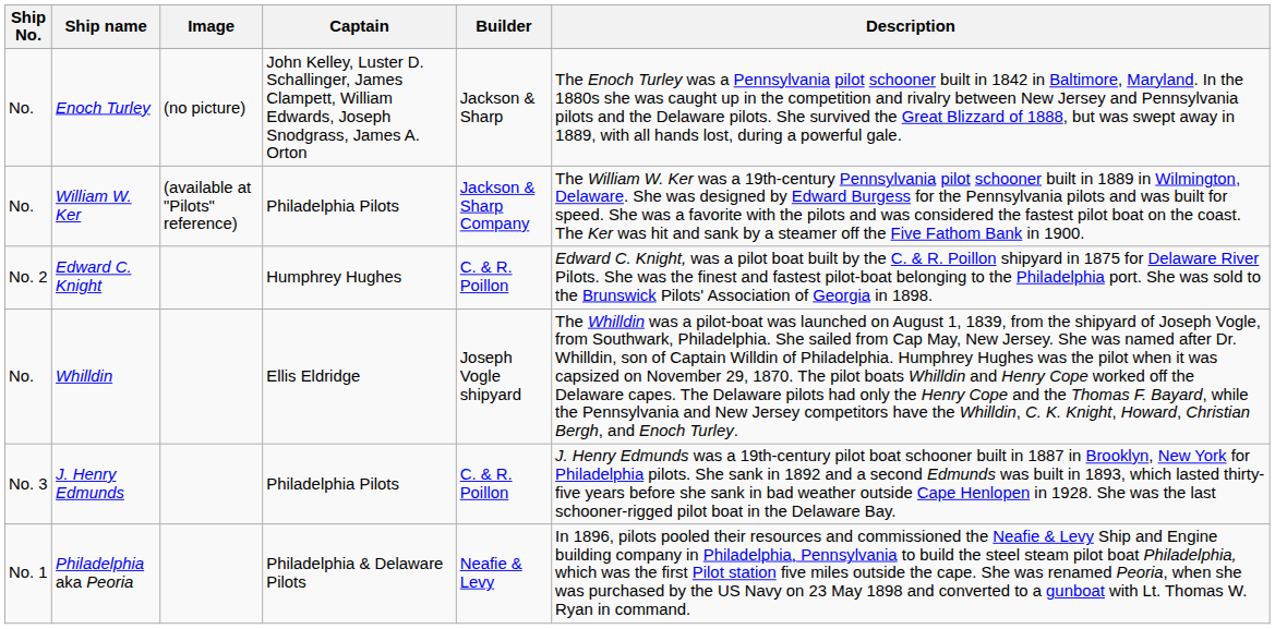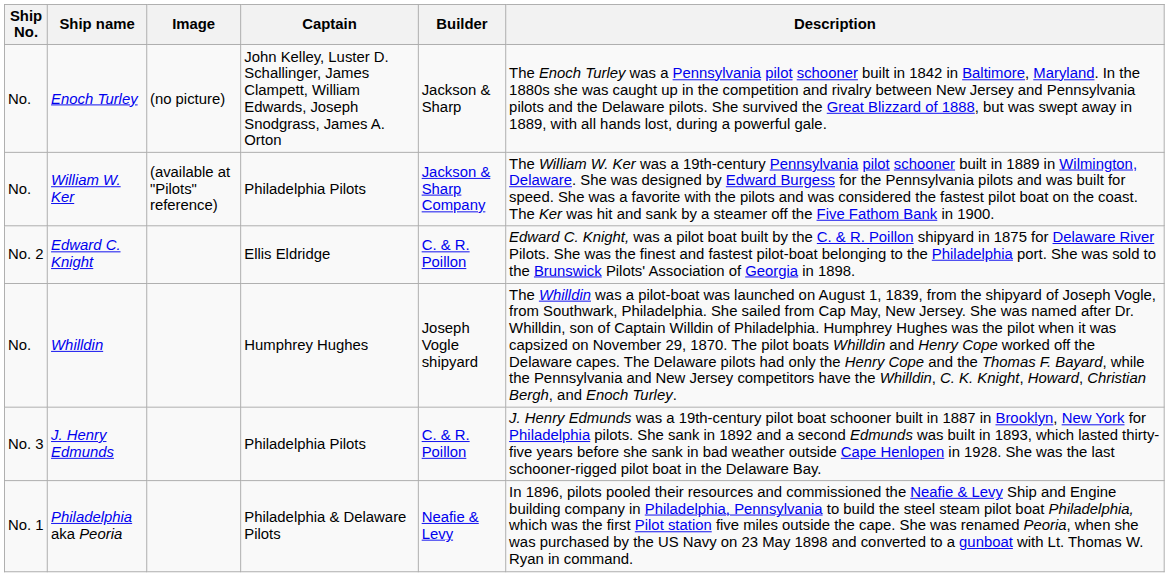 <table class="wikitable sortable">
 <tr>
 <th>Ship No.</th>
 <th>Ship name</th>
 <th>Image</th>
 <th>Captain</th>
 <th>Builder</th>
 <th>Description</th>
 </tr>
 <tr>
 <td>No.</td>
 <td><em><a href='#'>Enoch Turley</a></em></td>
 <td>(no picture)</td>
 <td>John Kelley, Luster D. Schallinger, James Clampett, William Edwards, Joseph Snodgrass, James A. Orton</td>
 <td>Jackson & Sharp</td>
 <td>The <em>Enoch Turley</em> was a <a href='#'>Pennsylvania</a> <a href='#'>pilot</a> <a href='#'>schooner</a> built in 1842 in <a href='#'>Baltimore</a>, <a href='#'>Maryland</a>. In the 1880s she was caught up in the competition and rivalry between New Jersey and Pennsylvania pilots and the Delaware pilots. She survived the <a href='#'>Great Blizzard of 1888</a>, but was swept away in 1889, with all hands lost, during a powerful gale.</td>
 </tr>
 <tr>
 <td>No.</td>
 <td><em><a href='#'>William W. Ker</a></em></td>
 <td>(available at "Pilots" reference)</td>
 <td>Philadelphia Pilots</td>
 <td><a href='#'>Jackson & Sharp Company</a></td>
 <td>The <em>William W. Ker</em> was a 19th-century <a href='#'>Pennsylvania</a> <a href='#'>pilot</a> <a href='#'>schooner</a> built in 1889 in <a href='#'>Wilmington, Delaware</a>. She was designed by <a href='#'>Edward Burgess</a> for the Pennsylvania pilots and was built for speed. She was a favorite with the pilots and was considered the fastest pilot boat on the coast. The <em>Ker</em> was hit and sank by a steamer off the <a href='#'>Five Fathom Bank</a> in 1900.</td>
 </tr>
 <tr>
 <td>No. 2</td>
 <td><a href='#'><em>Edward C. Knight</em></a></td>
 <td></td>
-<td>Humphrey Hughes</td>
+<td>Ellis Eldridge</td>
 <td><a href='#'>C. & R. Poillon</a></td>
 <td><em>Edward C. Knight,</em> was a pilot boat built by the <a href='#'>C. & R. Poillon</a> shipyard in 1875 for <a href='#'>Delaware River</a> Pilots. She was the finest and fastest pilot-boat belonging to the <a href='#'>Philadelphia</a> port. She was sold to the <a href='#'>Brunswick</a> Pilots' Association of <a href='#'>Georgia</a> in 1898.</td>
 </tr>
 <tr>
 <td>No.</td>
 <td><a href='#'><em>Whilldin</em></a></td>
 <td></td>
-<td>Ellis Eldridge</td>
+<td>Humphrey Hughes</td>
 <td>Joseph Vogle shipyard</td>
 <td>The <a href='#'><em>Whilldin</em></a> was a pilot-boat was launched on August 1, 1839, from the shipyard of Joseph Vogle, from Southwark, Philadelphia. She sailed from Cap May, New Jersey. She was named after Dr. Whilldin, son of Captain Willdin of Philadelphia. Humphrey Hughes was the pilot when it was capsized on November 29, 1870. The pilot boats <em>Whilldin</em> and <em>Henry Cope</em> worked off the Delaware capes. The Delaware pilots had only the <em>Henry Cope</em> and the <em>Thomas F. Bayard</em>, while the Pennsylvania and New Jersey competitors have the <em>Whilldin</em>, <em>C. K. Knight</em>, <em>Howard</em>, <em>Christian Bergh</em>, and <em>Enoch Turley</em>.</td>
 </tr>
 <tr>
 <td>No. 3</td>
 <td><em><a href='#'>J. Henry Edmunds</a></em></td>
 <td></td>
 <td>Philadelphia Pilots</td>
 <td><a href='#'>C. & R. Poillon</a></td>
 <td><em>J. Henry Edmunds</em> was a 19th-century pilot boat schooner built in 1887 in <a href='#'>Brooklyn</a>, <a href='#'>New York</a> for <a href='#'>Philadelphia</a> pilots. She sank in 1892 and a second <em>Edmunds</em> was built in 1893, which lasted thirty-five years before she sank in bad weather outside <a href='#'>Cape Henlopen</a> in 1928. She was the last schooner-rigged pilot boat in the Delaware Bay.</td>
 </tr>
 <tr>
 <td>No. 1</td>
 <td><a href='#'><em>Philadelphia</em></a> aka <em>Peoria</em></td>
 <td></td>
 <td>Philadelphia & Delaware Pilots</td>
 <td><a href='#'>Neafie & Levy</a></td>
 <td>In 1896, pilots pooled their resources and commissioned the <a href='#'>Neafie & Levy</a> Ship and Engine building company in <a href='#'>Philadelphia, Pennsylvania</a> to build the steel steam pilot boat <em>Philadelphia,</em> which was the first <a href='#'>Pilot station</a> five miles outside the cape. She was renamed <em>Peoria</em>, when she was purchased by the US Navy on 23 May 1898 and converted to a <a href='#'>gunboat</a> with Lt. Thomas W. Ryan in command.</td>
 </tr>
 </table>
